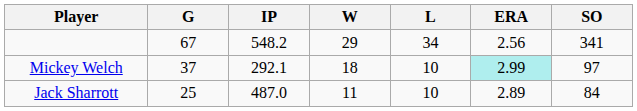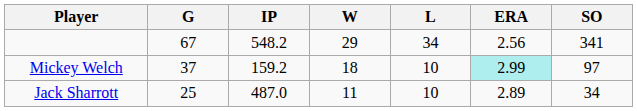 <table class="wikitable sortable">
 <tr>
 <th bgcolor="#DDDDFF" width="16%">Player</th>
 <th bgcolor="#DDDDFF" width="9%">G</th>
 <th bgcolor="#DDDDFF" width="9%">IP</th>
 <th bgcolor="#DDDDFF" width="9%">W</th>
 <th bgcolor="#DDDDFF" width="9%">L</th>
 <th bgcolor="#DDDDFF" width="9%">ERA</th>
 <th bgcolor="#DDDDFF" width="9%">SO</th>
 </tr>
 <tr align="center">
 <td></td>
 <td>67</td>
 <td>548.2</td>
 <td>29</td>
 <td>34</td>
 <td>2.56</td>
 <td>341</td>
 </tr>
 <tr align="center">
 <td><a href='#'>Mickey Welch</a></td>
 <td>37</td>
-<td>292.1</td>
+<td>159.2</td>
 <td>18</td>
 <td>10</td>
 <td style="background: paleturquoise;">2.99</td>
 <td>97</td>
 </tr>
 <tr align=center>
 <td><a href='#'>Jack Sharrott</a></td>
 <td>25</td>
 <td>487.0</td>
 <td>11</td>
 <td>10</td>
 <td>2.89</td>
-<td>84</td>
+<td>34</td>
 </tr>
 </table>
